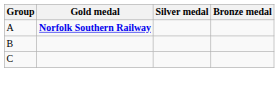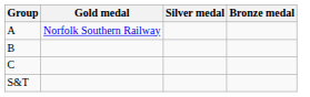 <table class="wikitable">
 <tr>
 <th>Group</th>
 <th>Gold medal</th>
 <th>Silver medal</th>
 <th>Bronze medal</th>
 </tr>
 <tr>
 <td>A</td>
-<td><strong><a href='#'>Norfolk Southern Railway</a></strong></td>
+<td><a href='#'>Norfolk Southern Railway</a></td>
 <td> </td>
 <td> </td>
 </tr>
 <tr>
 <td>B</td>
 <td> </td>
 <td> </td>
 <td> </td>
 </tr>
 <tr>
 <td>C</td>
 <td> </td>
 <td> </td>
 <td> </td>
 </tr>
+<tr>
+<td>S&T</td>
+<td> </td>
+<td> </td>
+<td> </td>
+</tr>
 </table>
